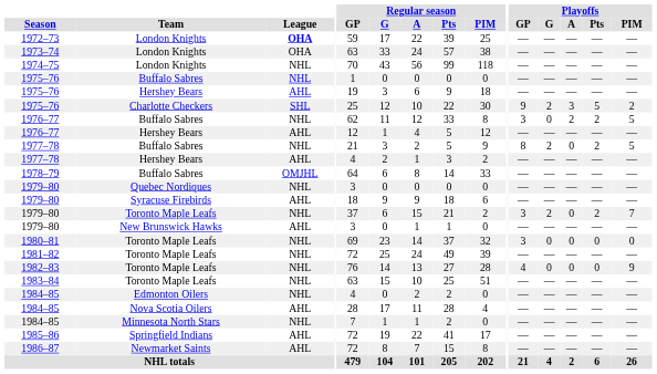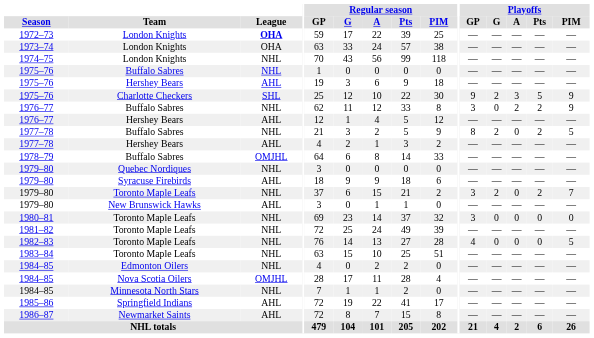 <table border="0" cellpadding="1" cellspacing="0" style="text-align:center; width:60em">
 <tr bgcolor="#e0e0e0">
 <th colspan="3" bgcolor="#ffffff"></th>
 <th rowspan="100" bgcolor="#ffffff"></th>
 <th colspan="5"><a href='#'>Regular season</a></th>
 <th rowspan="100" bgcolor="#ffffff"></th>
 <th colspan="5"><a href='#'>Playoffs</a></th>
 </tr>
 <tr bgcolor="#e0e0e0">
 <th><a href='#'>Season</a></th>
 <th>Team</th>
 <th>League</th>
 <th>GP</th>
 <th><a href='#'>G</a></th>
 <th><a href='#'>A</a></th>
 <th><a href='#'>Pts</a></th>
 <th><a href='#'>PIM</a></th>
 <th>GP</th>
 <th>G</th>
 <th>A</th>
 <th>Pts</th>
 <th>PIM</th>
 </tr>
 <tr>
 <td><a href='#'>1972–73</a></td>
 <td><a href='#'>London Knights</a></td>
 <td><strong><a href='#'>OHA</a></strong></td>
 <td>59</td>
 <td>17</td>
 <td>22</td>
 <td>39</td>
 <td>25</td>
 <td>—</td>
 <td>—</td>
 <td>—</td>
 <td>—</td>
 <td>—</td>
 </tr>
 <tr bgcolor="#f0f0f0">
 <td><a href='#'>1973–74</a></td>
 <td>London Knights</td>
 <td>OHA</td>
 <td>63</td>
 <td>33</td>
 <td>24</td>
 <td>57</td>
 <td>38</td>
 <td>—</td>
 <td>—</td>
 <td>—</td>
 <td>—</td>
 <td>—</td>
 </tr>
 <tr>
 <td><a href='#'>1974–75</a></td>
 <td>London Knights</td>
 <td>NHL</td>
 <td>70</td>
 <td>43</td>
 <td>56</td>
 <td>99</td>
 <td>118</td>
 <td>—</td>
 <td>—</td>
 <td>—</td>
 <td>—</td>
 <td>—</td>
 </tr>
 <tr bgcolor="#f0f0f0">
 <td><a href='#'>1975–76</a></td>
 <td><a href='#'>Buffalo Sabres</a></td>
 <td><a href='#'>NHL</a></td>
 <td>1</td>
 <td>0</td>
 <td>0</td>
 <td>0</td>
 <td>0</td>
 <td>—</td>
 <td>—</td>
 <td>—</td>
 <td>—</td>
 <td>—</td>
 </tr>
 <tr>
 <td><a href='#'>1975–76</a></td>
 <td><a href='#'>Hershey Bears</a></td>
 <td><a href='#'>AHL</a></td>
 <td>19</td>
 <td>3</td>
 <td>6</td>
 <td>9</td>
 <td>18</td>
 <td>—</td>
 <td>—</td>
 <td>—</td>
 <td>—</td>
 <td>—</td>
 </tr>
 <tr bgcolor="#f0f0f0">
 <td><a href='#'>1975–76</a></td>
 <td><a href='#'>Charlotte Checkers</a></td>
 <td><a href='#'>SHL</a></td>
 <td>25</td>
 <td>12</td>
 <td>10</td>
 <td>22</td>
 <td>30</td>
 <td>9</td>
 <td>2</td>
 <td>3</td>
 <td>5</td>
-<td>2</td>
+<td>9</td>
 </tr>
 <tr>
 <td><a href='#'>1976–77</a></td>
 <td>Buffalo Sabres</td>
 <td>NHL</td>
 <td>62</td>
 <td>11</td>
 <td>12</td>
 <td>33</td>
 <td>8</td>
 <td>3</td>
 <td>0</td>
 <td>2</td>
 <td>2</td>
-<td>5</td>
+<td>9</td>
 </tr>
 <tr bgcolor="#f0f0f0">
 <td><a href='#'>1976–77</a></td>
 <td>Hershey Bears</td>
 <td>AHL</td>
 <td>12</td>
 <td>1</td>
 <td>4</td>
 <td>5</td>
 <td>12</td>
 <td>—</td>
 <td>—</td>
 <td>—</td>
 <td>—</td>
 <td>—</td>
 </tr>
 <tr>
 <td><a href='#'>1977–78</a></td>
 <td>Buffalo Sabres</td>
 <td>NHL</td>
 <td>21</td>
 <td>3</td>
 <td>2</td>
 <td>5</td>
 <td>9</td>
 <td>8</td>
 <td>2</td>
 <td>0</td>
 <td>2</td>
 <td>5</td>
 </tr>
 <tr bgcolor="#f0f0f0">
 <td><a href='#'>1977–78</a></td>
 <td>Hershey Bears</td>
 <td>AHL</td>
 <td>4</td>
 <td>2</td>
 <td>1</td>
 <td>3</td>
 <td>2</td>
 <td>—</td>
 <td>—</td>
 <td>—</td>
 <td>—</td>
 <td>—</td>
 </tr>
 <tr>
 <td><a href='#'>1978–79</a></td>
 <td>Buffalo Sabres</td>
 <td><a href='#'>OMJHL</a></td>
 <td>64</td>
 <td>6</td>
 <td>8</td>
 <td>14</td>
 <td>33</td>
 <td>—</td>
 <td>—</td>
 <td>—</td>
 <td>—</td>
 <td>—</td>
 </tr>
 <tr bgcolor="#f0f0f0">
 <td><a href='#'>1979–80</a></td>
 <td><a href='#'>Quebec Nordiques</a></td>
 <td>NHL</td>
 <td>3</td>
 <td>0</td>
 <td>0</td>
 <td>0</td>
 <td>0</td>
 <td>—</td>
 <td>—</td>
 <td>—</td>
 <td>—</td>
 <td>—</td>
 </tr>
 <tr>
 <td><a href='#'>1979–80</a></td>
 <td><a href='#'>Syracuse Firebirds</a></td>
 <td>AHL</td>
 <td>18</td>
 <td>9</td>
 <td>9</td>
 <td>18</td>
 <td>6</td>
 <td>—</td>
 <td>—</td>
 <td>—</td>
 <td>—</td>
 <td>—</td>
 </tr>
 <tr bgcolor="#f0f0f0">
 <td>1979–80</td>
 <td><a href='#'>Toronto Maple Leafs</a></td>
 <td>NHL</td>
 <td>37</td>
 <td>6</td>
 <td>15</td>
 <td>21</td>
 <td>2</td>
 <td>3</td>
 <td>2</td>
 <td>0</td>
 <td>2</td>
 <td>7</td>
 </tr>
 <tr>
 <td>1979–80</td>
 <td><a href='#'>New Brunswick Hawks</a></td>
 <td>AHL</td>
 <td>3</td>
 <td>0</td>
 <td>1</td>
 <td>1</td>
 <td>0</td>
 <td>—</td>
 <td>—</td>
 <td>—</td>
 <td>—</td>
 <td>—</td>
 </tr>
 <tr bgcolor="#f0f0f0">
 <td><a href='#'>1980–81</a></td>
 <td>Toronto Maple Leafs</td>
 <td>NHL</td>
 <td>69</td>
 <td>23</td>
 <td>14</td>
 <td>37</td>
 <td>32</td>
 <td>3</td>
 <td>0</td>
 <td>0</td>
 <td>0</td>
 <td>0</td>
 </tr>
 <tr>
 <td><a href='#'>1981–82</a></td>
 <td>Toronto Maple Leafs</td>
 <td>NHL</td>
 <td>72</td>
 <td>25</td>
 <td>24</td>
 <td>49</td>
 <td>39</td>
 <td>—</td>
 <td>—</td>
 <td>—</td>
 <td>—</td>
 <td>—</td>
 </tr>
 <tr bgcolor="#f0f0f0">
 <td><a href='#'>1982–83</a></td>
 <td>Toronto Maple Leafs</td>
 <td>NHL</td>
 <td>76</td>
 <td>14</td>
 <td>13</td>
 <td>27</td>
 <td>28</td>
 <td>4</td>
 <td>0</td>
 <td>0</td>
 <td>0</td>
-<td>9</td>
+<td>5</td>
 </tr>
 <tr>
 <td><a href='#'>1983–84</a></td>
 <td>Toronto Maple Leafs</td>
 <td>NHL</td>
 <td>63</td>
 <td>15</td>
 <td>10</td>
 <td>25</td>
 <td>51</td>
 <td>—</td>
 <td>—</td>
 <td>—</td>
 <td>—</td>
 <td>—</td>
 </tr>
 <tr bgcolor="#f0f0f0">
 <td><a href='#'>1984–85</a></td>
 <td><a href='#'>Edmonton Oilers</a></td>
 <td>NHL</td>
 <td>4</td>
 <td>0</td>
 <td>2</td>
 <td>2</td>
 <td>0</td>
 <td>—</td>
 <td>—</td>
 <td>—</td>
 <td>—</td>
 <td>—</td>
 </tr>
 <tr>
 <td><a href='#'>1984–85</a></td>
 <td><a href='#'>Nova Scotia Oilers</a></td>
-<td>AHL</td>
+<td><a href='#'>OMJHL</a></td>
 <td>28</td>
 <td>17</td>
 <td>11</td>
 <td>28</td>
 <td>4</td>
 <td>—</td>
 <td>—</td>
 <td>—</td>
 <td>—</td>
 <td>—</td>
 </tr>
 <tr bgcolor="#f0f0f0">
 <td>1984–85</td>
 <td><a href='#'>Minnesota North Stars</a></td>
 <td>NHL</td>
 <td>7</td>
 <td>1</td>
 <td>1</td>
 <td>2</td>
 <td>0</td>
 <td>—</td>
 <td>—</td>
 <td>—</td>
 <td>—</td>
 <td>—</td>
 </tr>
 <tr>
 <td><a href='#'>1985–86</a></td>
 <td><a href='#'>Springfield Indians</a></td>
 <td>AHL</td>
 <td>72</td>
 <td>19</td>
 <td>22</td>
 <td>41</td>
 <td>17</td>
 <td>—</td>
 <td>—</td>
 <td>—</td>
 <td>—</td>
 <td>—</td>
 </tr>
 <tr bgcolor="#f0f0f0">
 <td><a href='#'>1986–87</a></td>
 <td><a href='#'>Newmarket Saints</a></td>
 <td>AHL</td>
 <td>72</td>
 <td>8</td>
 <td>7</td>
 <td>15</td>
 <td>8</td>
 <td>—</td>
 <td>—</td>
 <td>—</td>
 <td>—</td>
 <td>—</td>
 </tr>
 <tr bgcolor="#e0e0e0">
 <th colspan="3">NHL totals</th>
 <th>479</th>
 <th>104</th>
 <th>101</th>
 <th>205</th>
 <th>202</th>
 <th>21</th>
 <th>4</th>
 <th>2</th>
 <th>6</th>
 <th>26</th>
 </tr>
 </table>
